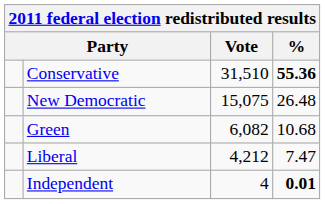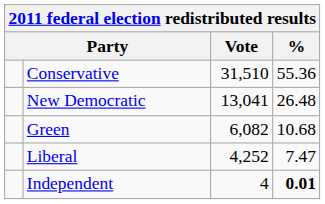 <table class="wikitable">
 <tr>
 <th colspan="4"><a href='#'>2011 federal election</a> redistributed results</th>
 </tr>
 <tr>
 <th bgcolor="#DDDDFF" width="130px" colspan="2">Party</th>
 <th bgcolor="#DDDDFF" width="50px">Vote</th>
 <th bgcolor="#DDDDFF" width="30px">%</th>
 </tr>
 <tr>
 <td> </td>
 <td><a href='#'>Conservative</a></td>
 <td align="right">31,510</td>
-<td align="right"><strong>55.36</strong></td>
+<td align="right">55.36</td>
 </tr>
 <tr>
 <td> </td>
 <td><a href='#'>New Democratic</a></td>
-<td align="right">15,075</td>
+<td align="right">13,041</td>
 <td align="right">26.48</td>
 </tr>
 <tr>
 <td> </td>
 <td><a href='#'>Green</a></td>
 <td align="right">6,082</td>
 <td align="right">10.68</td>
 </tr>
 <tr>
 <td> </td>
 <td><a href='#'>Liberal</a></td>
-<td align="right">4,212</td>
+<td align="right">4,252</td>
 <td align="right">7.47</td>
 </tr>
 <tr>
 <td> </td>
 <td><a href='#'>Independent</a></td>
 <td align="right">4</td>
 <td align="right"><strong>0.01</strong></td>
 </tr>
 </table>
